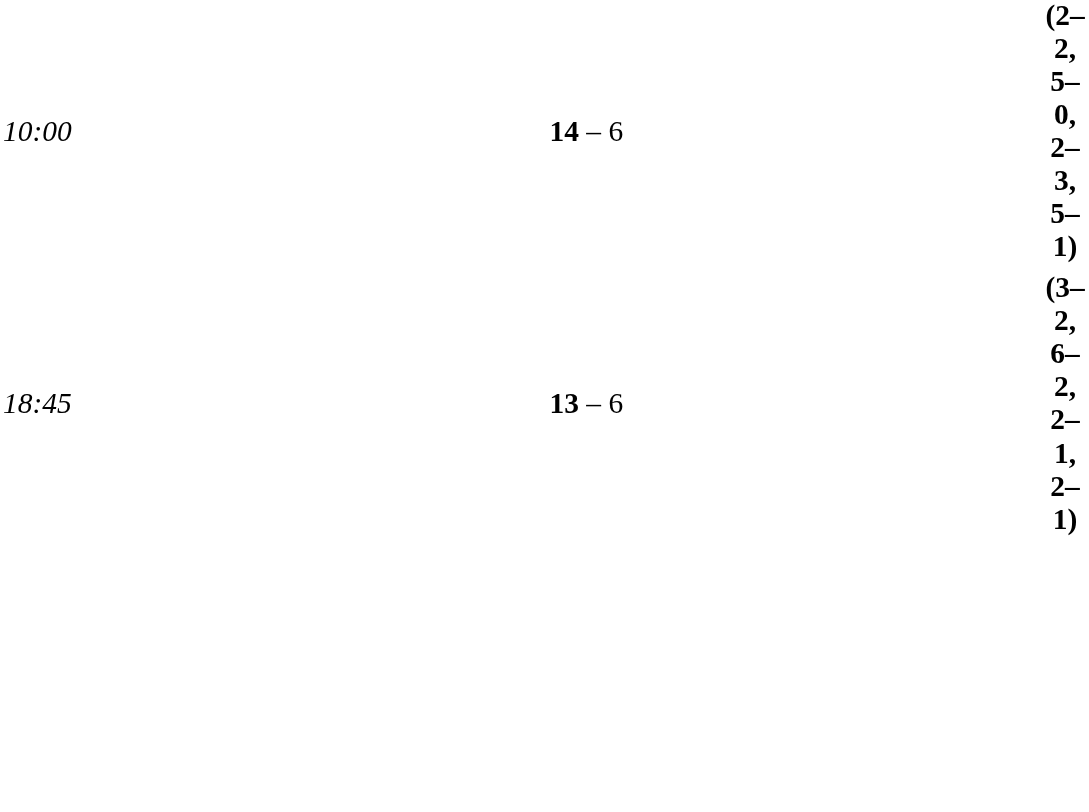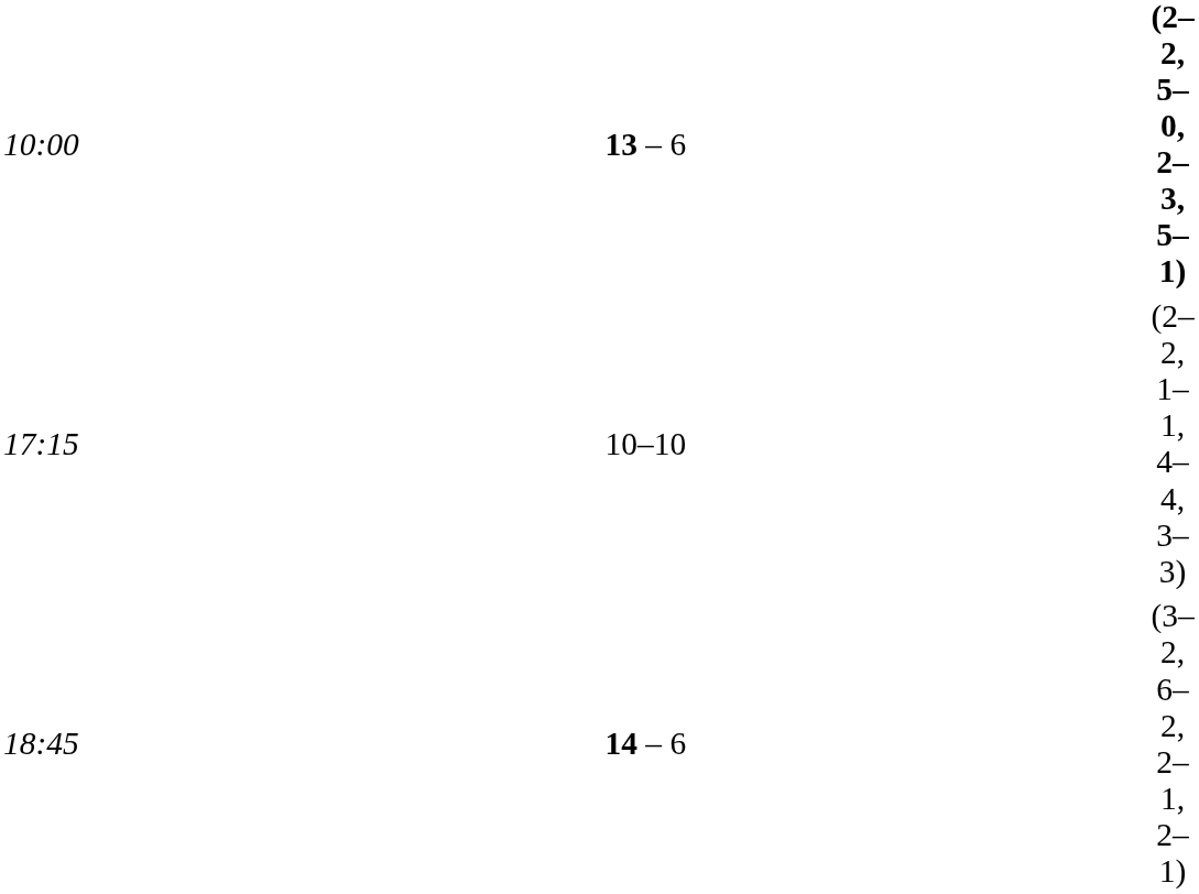 <table style="text-align:center">
 <tr>
 <th width=100></th>
 <th width=200></th>
 <th width=100></th>
 <th width=200></th>
 </tr>
 <tr>
 <td><em>10:00</em></td>
 <td align=right><strong></strong></td>
-<td><strong>14</strong> – 6</td>
+<td><strong>13</strong> – 6</td>
 <td align=left></td>
 <td><strong>(2–2, 5–0, 2–3, 5–1)</strong></td>
 </tr>
 <tr>
+<td><em>17:15</em></td>
+<td align=right></td>
+<td>10–10</td>
+<td align=left></td>
+<td>(2–2, 1–1, 4–4, 3–3)</td>
+</tr>
+<tr>
 <td><em>18:45</em></td>
 <td align=right><strong></strong></td>
-<td><strong>13</strong> – 6</td>
+<td><strong>14</strong> – 6</td>
 <td align=left></td>
-<td><strong>(3–2, 6–2, 2–1, 2–1)</strong></td>
+<td>(3–2, 6–2, 2–1, 2–1)</td>
 </tr>
 </table>
